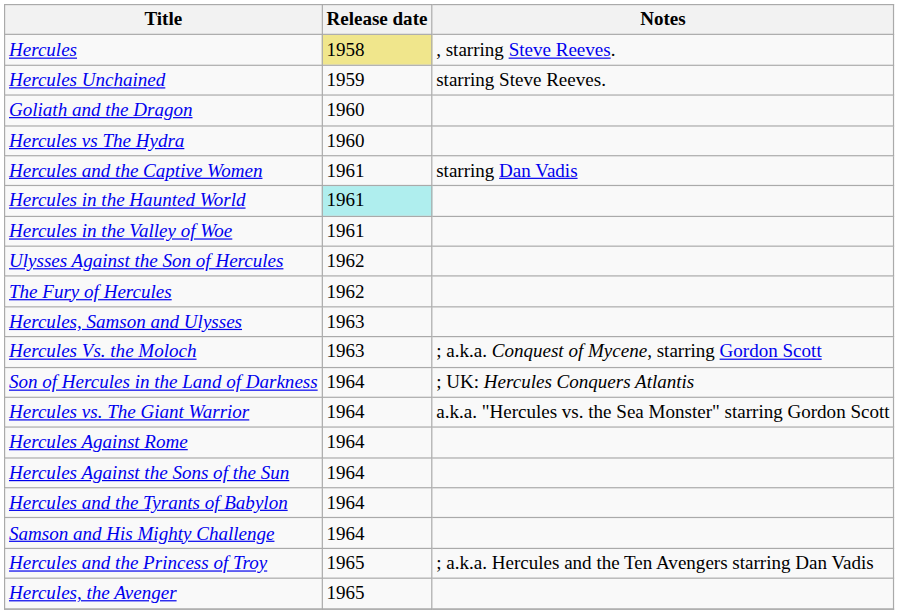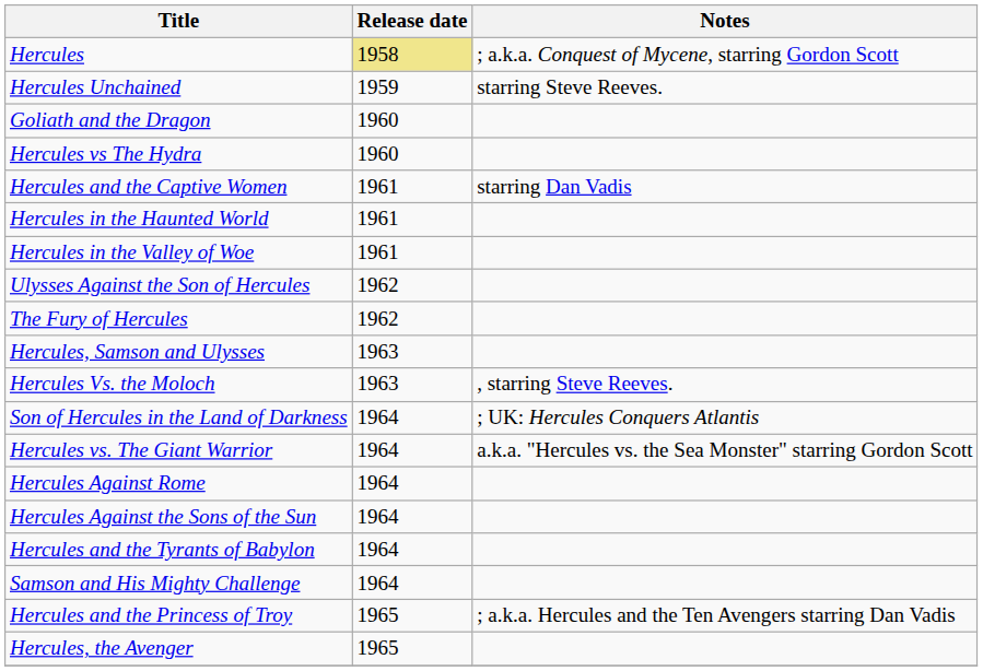 <table class="wikitable sortable">
 <tr>
 <th scope="col">Title</th>
 <th scope="col">Release date</th>
 <th scope="col" class="unsortable">Notes</th>
 </tr>
 <tr>
 <td><em><a href='#'>Hercules</a></em></td>
 <td style="background: khaki;">1958</td>
-<td>, starring <a href='#'>Steve Reeves</a>.</td>
+<td>; a.k.a. <em>Conquest of Mycene</em>, starring <a href='#'>Gordon Scott</a></td>
 </tr>
 <tr>
 <td><em><a href='#'>Hercules Unchained</a></em></td>
 <td>1959</td>
 <td> starring Steve Reeves.</td>
 </tr>
 <tr>
 <td><em><a href='#'>Goliath and the Dragon</a></em></td>
 <td>1960</td>
 <td></td>
 </tr>
 <tr>
 <td><em><a href='#'>Hercules vs The Hydra</a></em></td>
 <td>1960</td>
 <td></td>
 </tr>
 <tr>
 <td><em><a href='#'>Hercules and the Captive Women</a></em></td>
 <td>1961</td>
 <td> starring <a href='#'>Dan Vadis</a></td>
 </tr>
 <tr>
 <td><em><a href='#'>Hercules in the Haunted World</a></em></td>
-<td style="background: paleturquoise;">1961</td>
+<td>1961</td>
 <td></td>
 </tr>
 <tr>
 <td><em><a href='#'>Hercules in the Valley of Woe</a></em></td>
 <td>1961</td>
 <td></td>
 </tr>
 <tr>
 <td><em><a href='#'>Ulysses Against the Son of Hercules</a></em></td>
 <td>1962</td>
 <td></td>
 </tr>
 <tr>
 <td><em><a href='#'>The Fury of Hercules</a></em></td>
 <td>1962</td>
 <td></td>
 </tr>
 <tr>
 <td><em><a href='#'>Hercules, Samson and Ulysses</a></em></td>
 <td>1963</td>
 <td></td>
 </tr>
 <tr>
 <td><em><a href='#'>Hercules Vs. the Moloch</a></em></td>
 <td>1963</td>
-<td>; a.k.a. <em>Conquest of Mycene</em>, starring <a href='#'>Gordon Scott</a></td>
+<td>, starring <a href='#'>Steve Reeves</a>.</td>
 </tr>
 <tr>
 <td><em><a href='#'>Son of Hercules in the Land of Darkness</a></em></td>
 <td>1964</td>
 <td>; UK: <em>Hercules Conquers Atlantis</em></td>
 </tr>
 <tr>
 <td><em><a href='#'>Hercules vs. The Giant Warrior</a></em></td>
 <td>1964</td>
 <td>a.k.a. "Hercules vs. the Sea Monster" starring Gordon Scott</td>
 </tr>
 <tr>
 <td><em><a href='#'>Hercules Against Rome</a></em></td>
 <td>1964</td>
 <td></td>
 </tr>
 <tr>
 <td><em><a href='#'>Hercules Against the Sons of the Sun</a></em></td>
 <td>1964</td>
 <td></td>
 </tr>
 <tr>
 <td><em><a href='#'>Hercules and the Tyrants of Babylon</a></em></td>
 <td>1964</td>
 <td></td>
 </tr>
 <tr>
 <td><em><a href='#'>Samson and His Mighty Challenge</a></em></td>
 <td>1964</td>
 <td></td>
 </tr>
 <tr>
 <td><em><a href='#'>Hercules and the Princess of Troy</a></em></td>
 <td>1965</td>
 <td>; a.k.a. Hercules and the Ten Avengers starring Dan Vadis</td>
 </tr>
 <tr>
 <td><em><a href='#'>Hercules, the Avenger</a></em></td>
 <td>1965</td>
 <td></td>
 </tr>
 <tr>
 </tr>
 </table>
